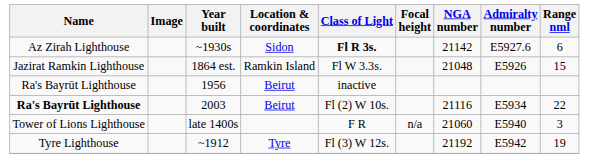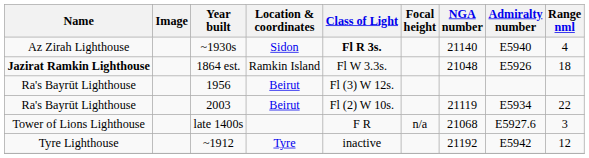 <table class="wikitable sortable" style="margin:auto;text-align:center">
 <tr>
 <th>Name</th>
 <th>Image</th>
 <th>Year<br>built</th>
 <th>Location &<br> coordinates</th>
 <th><a href='#'>Class of Light</a></th>
 <th>Focal<br>height</th>
 <th><a href='#'>NGA</a><br>number</th>
 <th><a href='#'>Admiralty</a><br>number</th>
 <th>Range<br><a href='#'>nml</a></th>
 </tr>
 <tr>
 <td>Az Zirah Lighthouse</td>
 <td></td>
 <td>~1930s</td>
 <td><a href='#'>Sidon</a><br> </td>
 <td><strong>Fl R 3s.</strong></td>
 <td></td>
-<td>21142</td>
-<td>E5927.6</td>
-<td>6</td>
+<td>21140</td>
+<td>E5940</td>
+<td>4</td>
 </tr>
 <tr>
-<td>Jazirat Ramkin Lighthouse</td>
+<td><strong>Jazirat Ramkin Lighthouse</strong></td>
 <td></td>
 <td>1864 est.</td>
 <td>Ramkin Island<br> </td>
 <td>Fl W 3.3s.</td>
 <td></td>
 <td>21048</td>
 <td>E5926</td>
-<td>15</td>
+<td>18</td>
 </tr>
 <tr>
 <td>Ra's Bayrūt Lighthouse</td>
 <td></td>
 <td>1956</td>
 <td><a href='#'>Beirut</a><br> </td>
-<td>inactive</td>
+<td>Fl (3) W 12s.</td>
 <td></td>
 <td></td>
 <td></td>
 <td></td>
 </tr>
 <tr>
-<td><strong>Ra's Bayrūt Lighthouse</strong></td>
+<td>Ra's Bayrūt Lighthouse</td>
 <td></td>
 <td>2003</td>
 <td><a href='#'>Beirut</a><br> </td>
 <td>Fl (2) W 10s.</td>
 <td></td>
-<td>21116</td>
+<td>21119</td>
 <td>E5934</td>
 <td>22</td>
 </tr>
 <tr>
 <td>Tower of Lions Lighthouse</td>
 <td></td>
 <td>late 1400s</td>
 <td></td>
 <td>F R</td>
 <td>n/a</td>
-<td>21060</td>
-<td>E5940</td>
+<td>21068</td>
+<td>E5927.6</td>
 <td>3</td>
 </tr>
 <tr>
 <td>Tyre Lighthouse</td>
 <td></td>
 <td>~1912</td>
 <td><a href='#'>Tyre</a><br> </td>
-<td>Fl (3) W 12s.</td>
+<td>inactive</td>
 <td></td>
 <td>21192</td>
 <td>E5942</td>
-<td>19</td>
+<td>12</td>
 </tr>
 <tr>
 </tr>
 </table>
